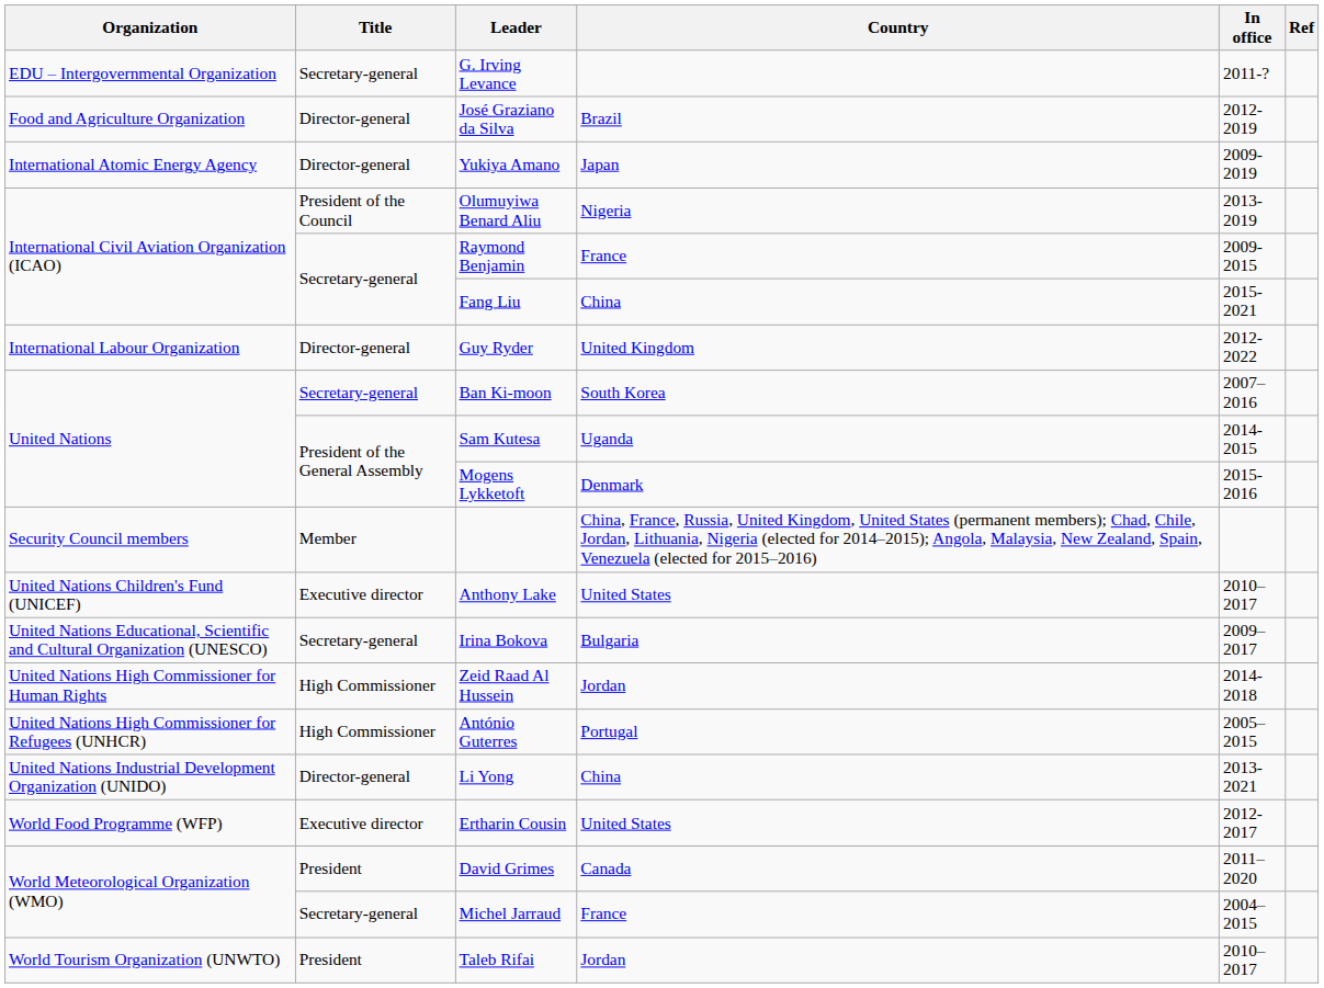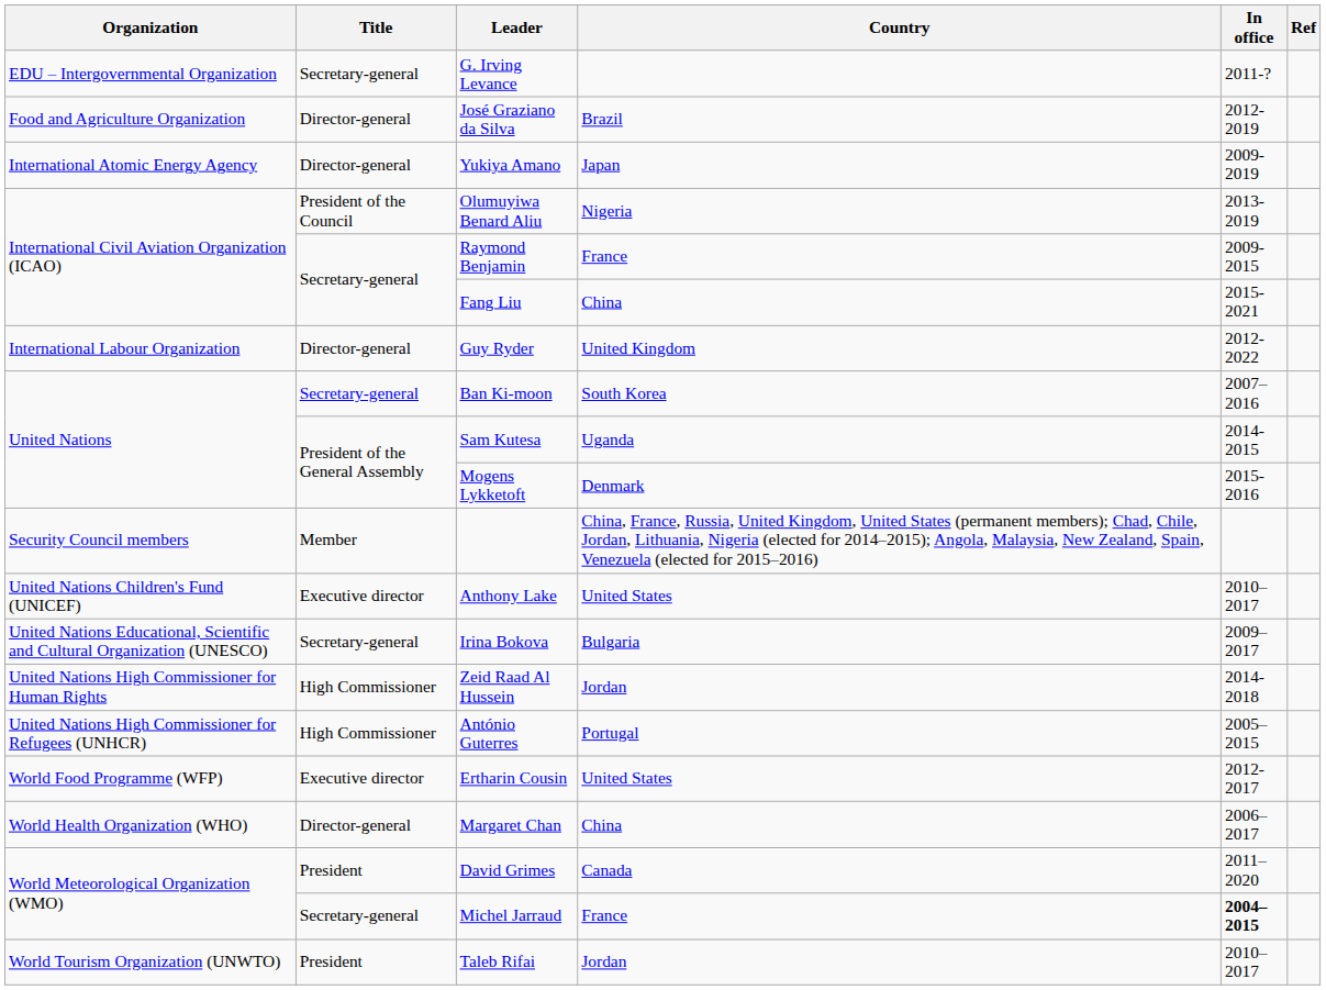 <table class="wikitable unsortable">
 <tr>
 <th>Organization</th>
 <th>Title</th>
 <th>Leader</th>
 <th>Country</th>
 <th>In office</th>
 <th>Ref</th>
 </tr>
 <tr>
 <td><a href='#'>EDU – Intergovernmental Organization</a></td>
 <td>Secretary-general</td>
 <td><a href='#'>G. Irving Levance</a></td>
 <td></td>
 <td>2011-?</td>
 <td></td>
 </tr>
 <tr>
 <td><a href='#'>Food and Agriculture Organization</a></td>
 <td>Director-general</td>
 <td><a href='#'>José Graziano da Silva</a></td>
 <td><a href='#'>Brazil</a></td>
 <td>2012-2019</td>
 <td></td>
 </tr>
 <tr>
 <td><a href='#'>International Atomic Energy Agency</a></td>
 <td>Director-general</td>
 <td><a href='#'>Yukiya Amano</a></td>
 <td><a href='#'>Japan</a></td>
 <td>2009-2019</td>
 <td></td>
 </tr>
 <tr>
 <td rowspan="3"><a href='#'>International Civil Aviation Organization</a> (ICAO)</td>
 <td>President of the Council</td>
 <td><a href='#'>Olumuyiwa Benard Aliu</a></td>
 <td><a href='#'>Nigeria</a></td>
 <td>2013-2019</td>
 <td></td>
 </tr>
 <tr>
 <td rowspan="2">Secretary-general</td>
 <td><a href='#'>Raymond Benjamin</a></td>
 <td><a href='#'>France</a></td>
 <td>2009-2015</td>
 <td></td>
 </tr>
 <tr>
 <td><a href='#'>Fang Liu</a></td>
 <td><a href='#'>China</a></td>
 <td>2015-2021</td>
 <td></td>
 </tr>
 <tr>
 <td><a href='#'>International Labour Organization</a></td>
 <td>Director-general</td>
 <td><a href='#'>Guy Ryder</a></td>
 <td><a href='#'>United Kingdom</a></td>
 <td>2012-2022</td>
 <td></td>
 </tr>
 <tr>
 <td rowspan="3"><a href='#'>United Nations</a></td>
 <td><a href='#'>Secretary-general</a></td>
 <td><a href='#'>Ban Ki-moon</a></td>
 <td><a href='#'>South Korea</a></td>
 <td>2007–2016</td>
 <td></td>
 </tr>
 <tr>
 <td rowspan="2">President of the General Assembly</td>
 <td><a href='#'>Sam Kutesa</a></td>
 <td><a href='#'>Uganda</a></td>
 <td>2014-2015</td>
 <td></td>
 </tr>
 <tr>
 <td><a href='#'>Mogens Lykketoft</a></td>
 <td><a href='#'>Denmark</a></td>
 <td>2015-2016</td>
 <td></td>
 </tr>
 <tr>
 <td><a href='#'>Security Council members</a></td>
 <td>Member</td>
 <td></td>
 <td><a href='#'>China</a>, <a href='#'>France</a>, <a href='#'>Russia</a>, <a href='#'>United Kingdom</a>, <a href='#'>United States</a> (permanent members); <a href='#'>Chad</a>, <a href='#'>Chile</a>, <a href='#'>Jordan</a>, <a href='#'>Lithuania</a>, <a href='#'>Nigeria</a> (elected for 2014–2015); <a href='#'>Angola</a>, <a href='#'>Malaysia</a>, <a href='#'>New Zealand</a>, <a href='#'>Spain</a>, <a href='#'>Venezuela</a> (elected for 2015–2016)</td>
 <td></td>
 <td></td>
 </tr>
 <tr>
 <td><a href='#'>United Nations Children's Fund</a> (UNICEF)</td>
 <td>Executive director</td>
 <td><a href='#'>Anthony Lake</a></td>
 <td><a href='#'>United States</a></td>
 <td>2010–2017</td>
 <td></td>
 </tr>
 <tr>
 <td><a href='#'>United Nations Educational, Scientific and Cultural Organization</a> (UNESCO)</td>
 <td>Secretary-general</td>
 <td><a href='#'>Irina Bokova</a></td>
 <td><a href='#'>Bulgaria</a></td>
 <td>2009–2017</td>
 <td></td>
 </tr>
 <tr>
 <td><a href='#'>United Nations High Commissioner for Human Rights</a></td>
 <td>High Commissioner</td>
 <td><a href='#'>Zeid Raad Al Hussein</a></td>
 <td><a href='#'>Jordan</a></td>
 <td>2014-2018</td>
 <td></td>
 </tr>
 <tr>
 <td><a href='#'>United Nations High Commissioner for Refugees</a> (UNHCR)</td>
 <td>High Commissioner</td>
 <td><a href='#'>António Guterres</a></td>
 <td><a href='#'>Portugal</a></td>
 <td>2005–2015</td>
 <td></td>
 </tr>
 <tr>
-<td><a href='#'>United Nations Industrial Development Organization</a> (UNIDO)</td>
-<td>Director-general</td>
-<td><a href='#'>Li Yong</a></td>
-<td><a href='#'>China</a></td>
-<td>2013-2021</td>
-<td></td>
-</tr>
-<tr>
 <td><a href='#'>World Food Programme</a> (WFP)</td>
 <td>Executive director</td>
 <td><a href='#'>Ertharin Cousin</a></td>
 <td><a href='#'>United States</a></td>
 <td>2012-2017</td>
+<td></td>
+</tr>
+<tr>
+<td><a href='#'>World Health Organization</a> (WHO)</td>
+<td>Director-general</td>
+<td><a href='#'>Margaret Chan</a></td>
+<td><a href='#'>China</a></td>
+<td>2006–2017</td>
 <td></td>
 </tr>
 <tr>
 <td rowspan="2"><a href='#'>World Meteorological Organization</a> (WMO)</td>
 <td>President</td>
 <td><a href='#'>David Grimes</a></td>
 <td><a href='#'>Canada</a></td>
 <td>2011–2020</td>
 <td></td>
 </tr>
 <tr>
 <td>Secretary-general</td>
 <td><a href='#'>Michel Jarraud</a></td>
 <td><a href='#'>France</a></td>
-<td>2004–2015</td>
+<td><strong>2004–2015</strong></td>
 <td></td>
 </tr>
 <tr>
 <td><a href='#'>World Tourism Organization</a> (UNWTO)</td>
 <td>President</td>
 <td><a href='#'>Taleb Rifai</a></td>
 <td><a href='#'>Jordan</a></td>
 <td>2010–2017</td>
 <td></td>
 </tr>
 </table>
